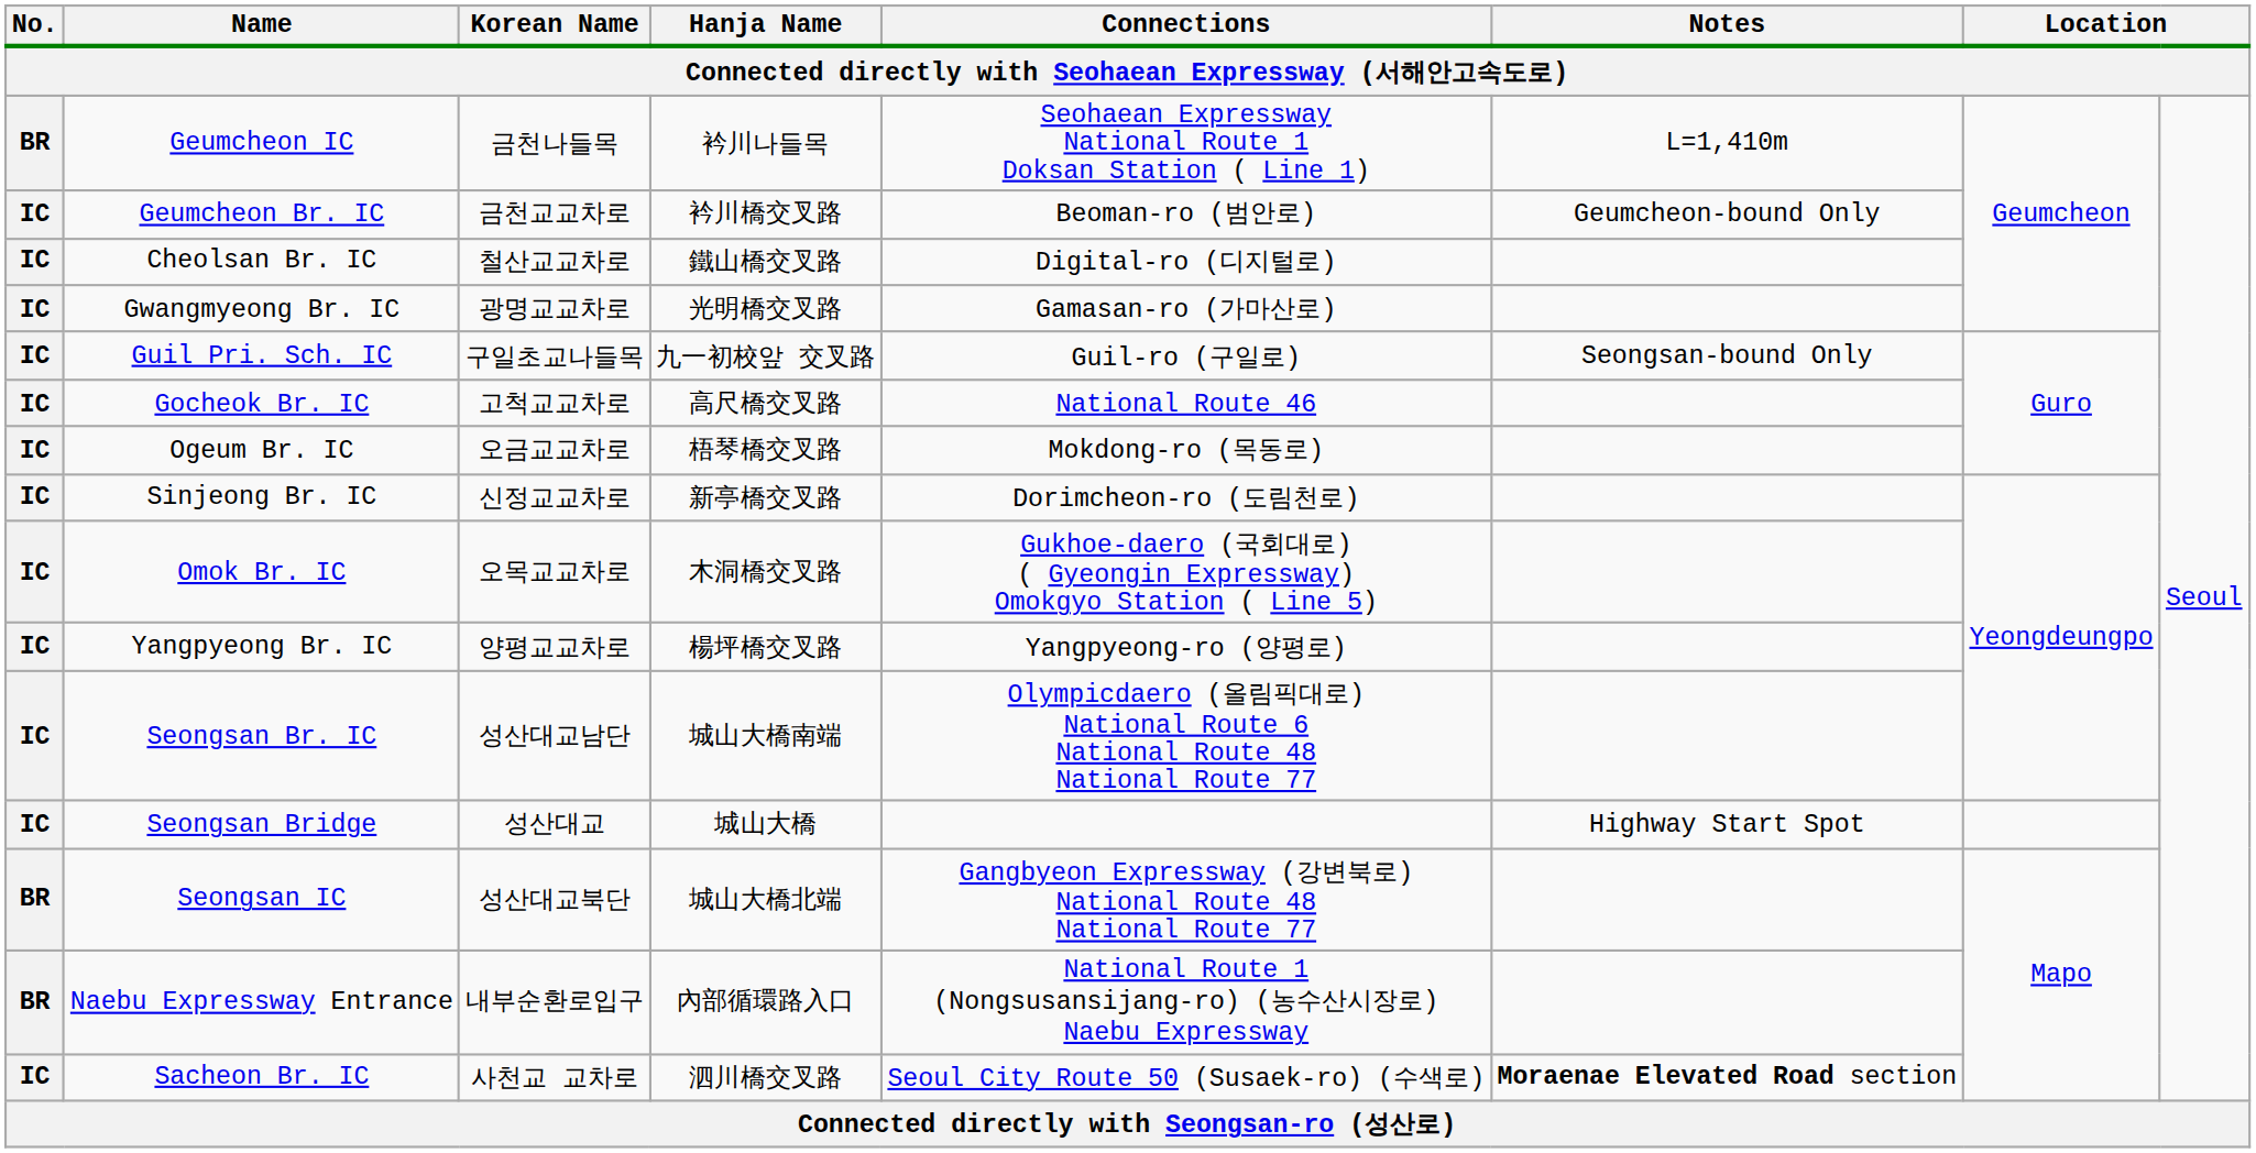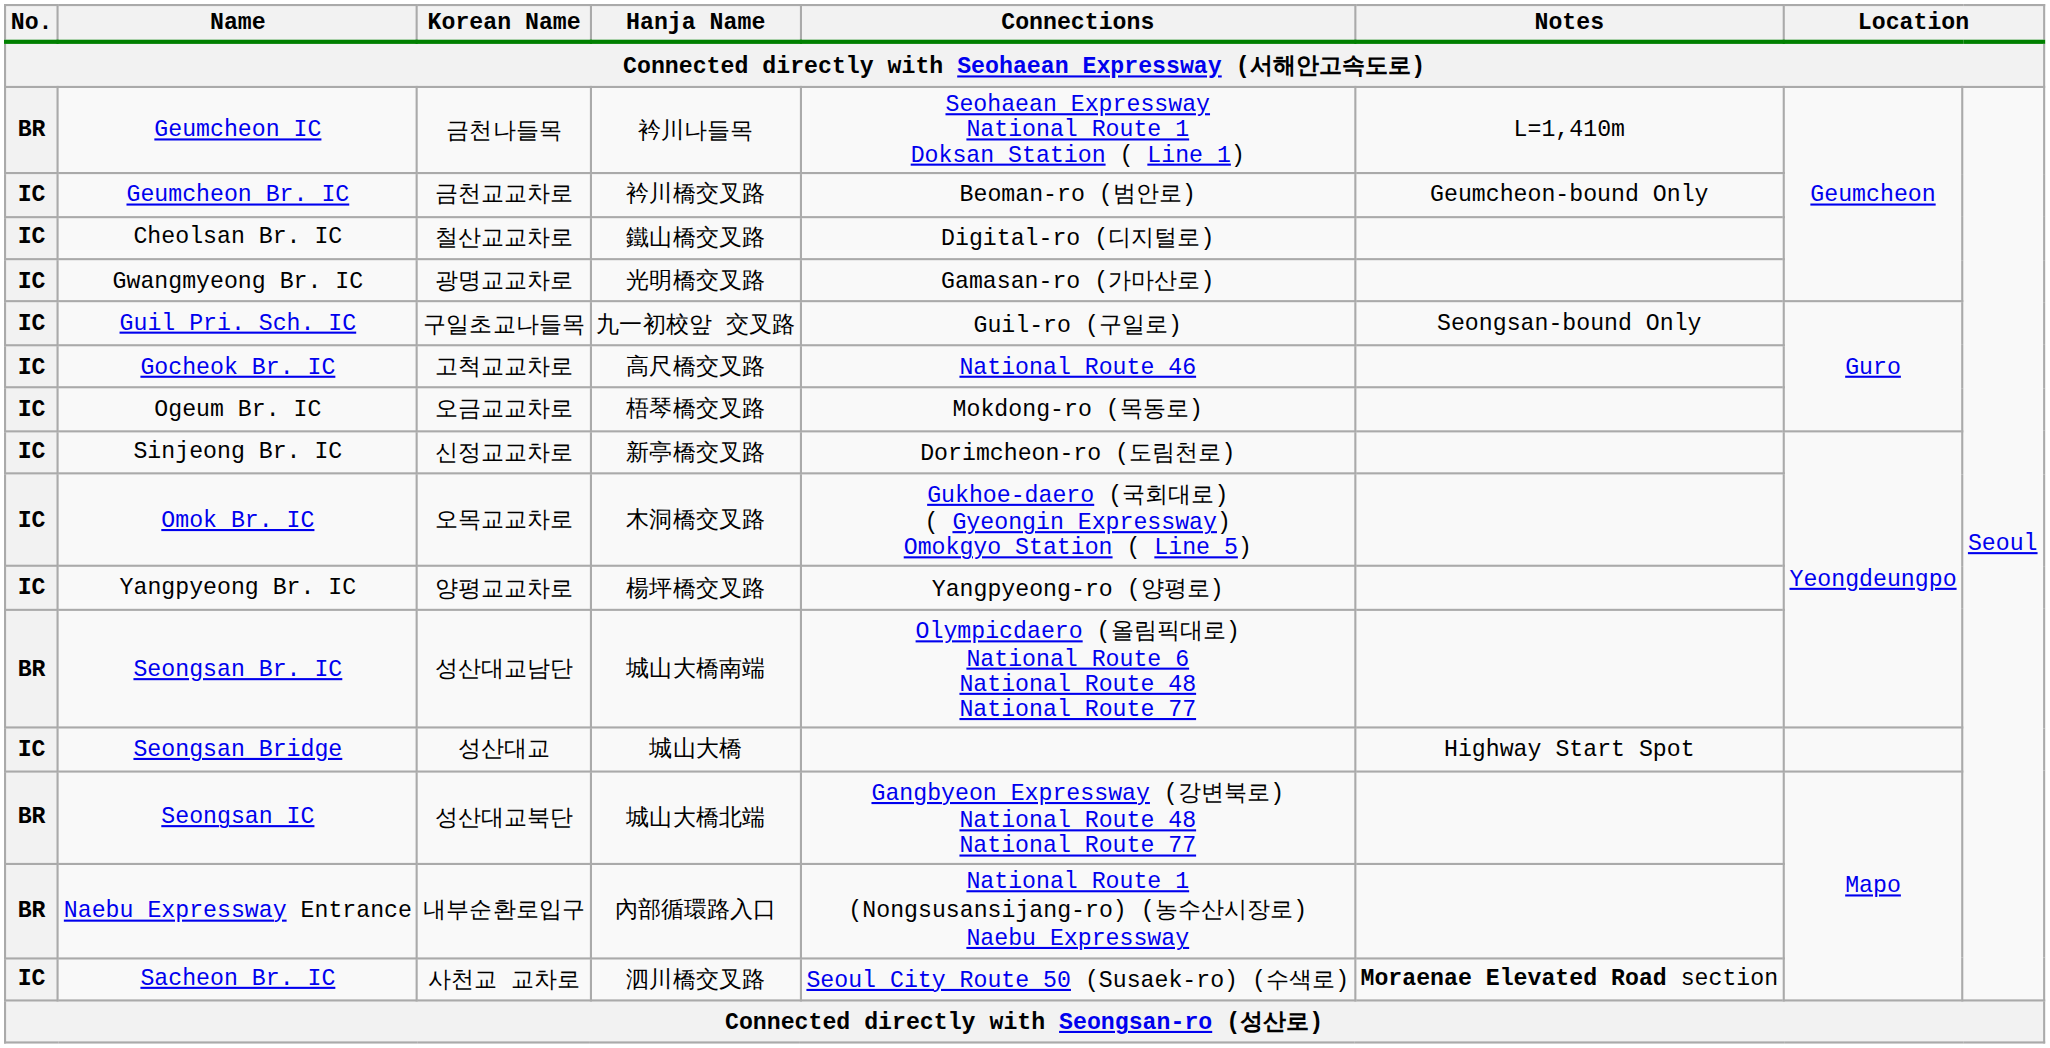 <table class="wikitable" style="font-size: 85%; text-align: center;">
 <tr style="border-bottom:solid 0.25em green;">
 <th>No.</th>
 <th>Name</th>
 <th>Korean Name</th>
 <th>Hanja Name</th>
 <th>Connections</th>
 <th>Notes</th>
 <th colspan="2">Location</th>
 </tr>
 <tr>
 <th colspan="8">Connected directly with  <a href='#'>Seohaean Expressway</a> (서해안고속도로)</th>
 </tr>
 <tr>
 <th>BR</th>
 <td><a href='#'>Geumcheon IC</a></td>
 <td>금천나들목</td>
 <td>衿川나들목</td>
 <td> <a href='#'>Seohaean Expressway</a><br> <a href='#'>National Route 1</a><br> <a href='#'>Doksan Station</a> ( <a href='#'>Line 1</a>)</td>
 <td>L=1,410m</td>
 <td rowspan="4"><a href='#'>Geumcheon</a></td>
 <td rowspan="15"><a href='#'>Seoul</a></td>
 </tr>
 <tr>
 <th>IC</th>
 <td><a href='#'>Geumcheon Br. IC</a></td>
 <td>금천교교차로</td>
 <td>衿川橋交叉路</td>
 <td>Beoman-ro (범안로)</td>
 <td>Geumcheon-bound Only</td>
 </tr>
 <tr>
 <th>IC</th>
 <td>Cheolsan Br. IC</td>
 <td>철산교교차로</td>
 <td>鐵山橋交叉路</td>
 <td>Digital-ro (디지털로)</td>
 <td></td>
 </tr>
 <tr>
 <th>IC</th>
 <td>Gwangmyeong Br. IC</td>
 <td>광명교교차로</td>
 <td>光明橋交叉路</td>
 <td>Gamasan-ro (가마산로)</td>
 <td></td>
 </tr>
 <tr>
 <th>IC</th>
 <td><a href='#'>Guil Pri. Sch. IC</a></td>
 <td>구일초교나들목</td>
 <td>九一初校앞 交叉路</td>
 <td>Guil-ro (구일로)</td>
 <td>Seongsan-bound Only</td>
 <td rowspan="3"><a href='#'>Guro</a></td>
 </tr>
 <tr>
 <th>IC</th>
 <td><a href='#'>Gocheok Br. IC</a></td>
 <td>고척교교차로</td>
 <td>高尺橋交叉路</td>
 <td> <a href='#'>National Route 46</a></td>
 <td></td>
 </tr>
 <tr>
 <th>IC</th>
 <td>Ogeum Br. IC</td>
 <td>오금교교차로</td>
 <td>梧琴橋交叉路</td>
 <td>Mokdong-ro (목동로)</td>
 <td></td>
 </tr>
 <tr>
 <th>IC</th>
 <td>Sinjeong Br. IC</td>
 <td>신정교교차로</td>
 <td>新亭橋交叉路</td>
 <td>Dorimcheon-ro (도림천로)</td>
 <td></td>
 <td rowspan="4"><a href='#'>Yeongdeungpo</a></td>
 </tr>
 <tr>
 <th>IC</th>
 <td><a href='#'>Omok Br. IC</a></td>
 <td>오목교교차로</td>
 <td>木洞橋交叉路</td>
 <td> <a href='#'>Gukhoe-daero</a> (국회대로)<br>( <a href='#'>Gyeongin Expressway</a>)<br> <a href='#'>Omokgyo Station</a> ( <a href='#'>Line 5</a>)</td>
 <td></td>
 </tr>
 <tr>
 <th>IC</th>
 <td>Yangpyeong Br. IC</td>
 <td>양평교교차로</td>
 <td>楊坪橋交叉路</td>
 <td>Yangpyeong-ro (양평로)</td>
 <td></td>
 </tr>
 <tr>
-<th>IC</th>
+<th>BR</th>
 <td><a href='#'>Seongsan Br. IC</a></td>
 <td>성산대교남단</td>
 <td>城山大橋南端</td>
 <td> <a href='#'>Olympicdaero</a> (올림픽대로)<br> <a href='#'>National Route 6</a><br> <a href='#'>National Route 48</a><br> <a href='#'>National Route 77</a></td>
 <td></td>
 </tr>
 <tr>
 <th>IC</th>
 <td><a href='#'>Seongsan Bridge</a></td>
 <td>성산대교</td>
 <td>城山大橋</td>
 <td></td>
 <td>Highway Start Spot</td>
 <td></td>
 </tr>
 <tr>
 <th>BR</th>
 <td><a href='#'>Seongsan IC</a></td>
 <td>성산대교북단</td>
 <td>城山大橋北端</td>
 <td> <a href='#'>Gangbyeon Expressway</a> (강변북로)<br> <a href='#'>National Route 48</a><br> <a href='#'>National Route 77</a></td>
 <td></td>
 <td rowspan="3"><a href='#'>Mapo</a></td>
 </tr>
 <tr>
 <th>BR</th>
 <td><a href='#'>Naebu Expressway</a> Entrance</td>
 <td>내부순환로입구</td>
 <td>內部循環路入口</td>
 <td> <a href='#'>National Route 1</a><br> (Nongsusansijang-ro) (농수산시장로)<br> <a href='#'>Naebu Expressway</a></td>
 <td></td>
 </tr>
 <tr>
 <th>IC</th>
 <td><a href='#'>Sacheon Br. IC</a></td>
 <td>사천교 교차로</td>
 <td>泗川橋交叉路</td>
 <td><a href='#'>Seoul City Route 50</a> (Susaek-ro) (수색로)</td>
 <td><strong>Moraenae Elevated Road</strong> section</td>
 </tr>
 <tr>
 <th colspan="8">Connected directly with  <a href='#'>Seongsan-ro</a> (성산로)</th>
 </tr>
 </table>
